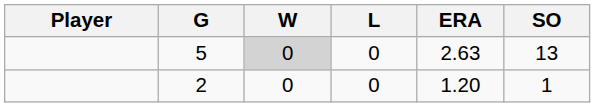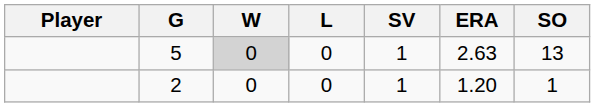 <table class="wikitable sortable">
 <tr>
 <th bgcolor="#DDDDFF" width="16%">Player</th>
 <th bgcolor="#DDDDFF" width="9%">G</th>
 <th bgcolor="#DDDDFF" width="9%">W</th>
 <th bgcolor="#DDDDFF" width="9%">L</th>
+<th bgcolor="#DDDDFF" width="9%">SV</th>
 <th bgcolor="#DDDDFF" width="9%">ERA</th>
 <th bgcolor="#DDDDFF" width="9%">SO</th>
 </tr>
 <tr align="center">
 <td></td>
 <td>5</td>
 <td style="background: lightgrey;">0</td>
 <td>0</td>
+<td>1</td>
 <td>2.63</td>
 <td>13</td>
 </tr>
 <tr align="center">
 <td></td>
 <td>2</td>
 <td>0</td>
 <td>0</td>
+<td>1</td>
 <td>1.20</td>
 <td>1</td>
 </tr>
 </table>
